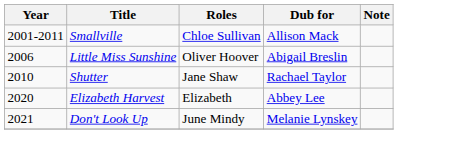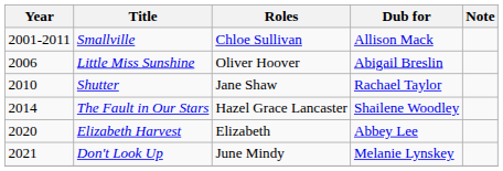 <table class="wikitable sortable">
 <tr>
 <th>Year</th>
 <th>Title</th>
 <th>Roles</th>
 <th>Dub for</th>
 <th>Note</th>
 </tr>
 <tr>
 <td>2001-2011</td>
 <td><em><a href='#'>Smallville</a></em></td>
 <td><a href='#'>Chloe Sullivan</a></td>
 <td><a href='#'>Allison Mack</a></td>
 <td></td>
 </tr>
 <tr>
 <td>2006</td>
 <td><em><a href='#'>Little Miss Sunshine</a></em></td>
 <td>Oliver Hoover</td>
 <td><a href='#'>Abigail Breslin</a></td>
 <td></td>
 </tr>
 <tr>
 <td>2010</td>
 <td><em><a href='#'>Shutter</a></em></td>
 <td>Jane Shaw</td>
 <td><a href='#'>Rachael Taylor</a></td>
 <td></td>
 </tr>
 <tr>
+<td>2014</td>
+<td><em><a href='#'>The Fault in Our Stars</a></em></td>
+<td>Hazel Grace Lancaster</td>
+<td><a href='#'>Shailene Woodley</a></td>
+<td></td>
+</tr>
+<tr>
 <td>2020</td>
 <td><em><a href='#'>Elizabeth Harvest</a></em></td>
 <td>Elizabeth</td>
 <td><a href='#'>Abbey Lee</a></td>
 <td></td>
 </tr>
 <tr>
 <td>2021</td>
 <td><em><a href='#'>Don't Look Up</a></em></td>
 <td>June Mindy</td>
 <td><a href='#'>Melanie Lynskey</a></td>
 <td></td>
 </tr>
 <tr>
 </tr>
 </table>
